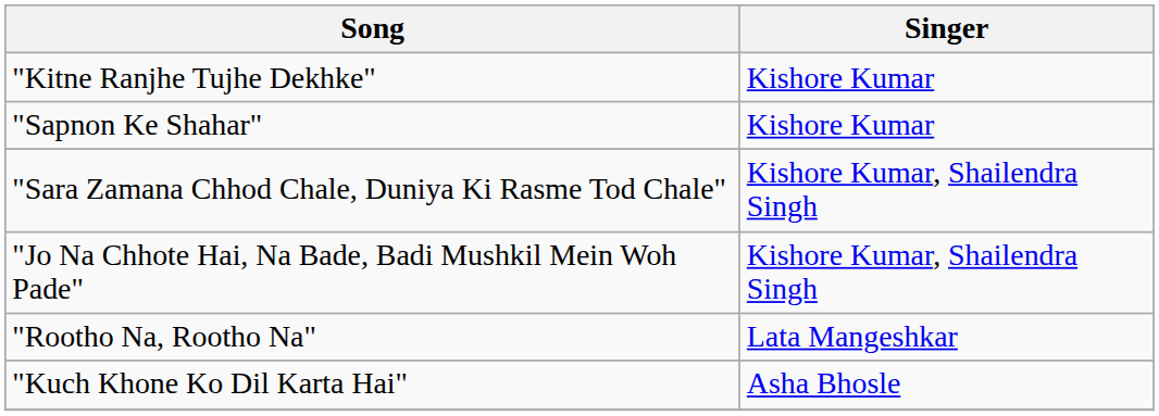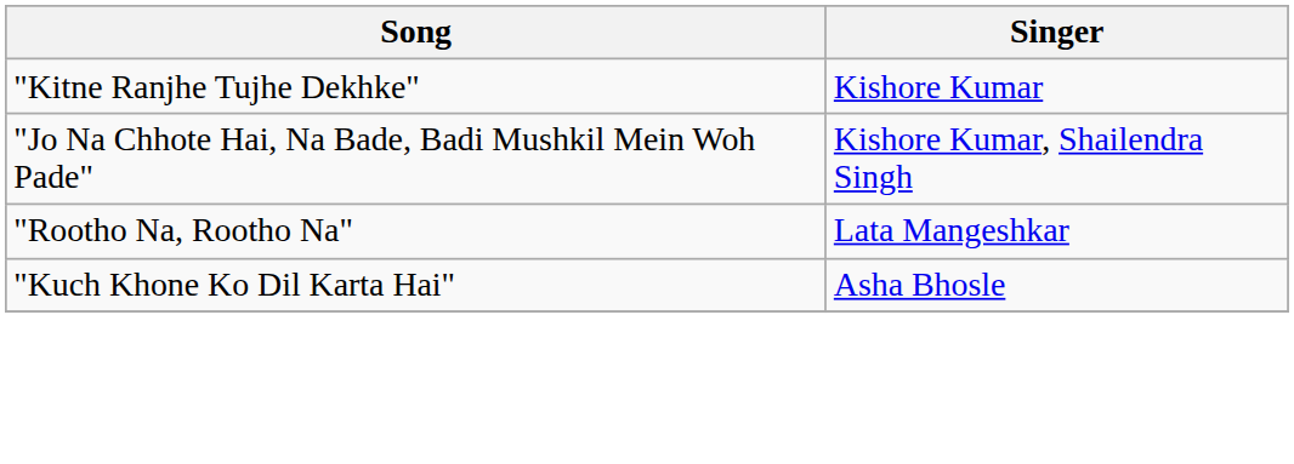 <table class="wikitable">
 <tr>
 <th>Song</th>
 <th>Singer</th>
 </tr>
 <tr>
 <td>"Kitne Ranjhe Tujhe Dekhke"</td>
 <td><a href='#'>Kishore Kumar</a></td>
-</tr>
-<tr>
-<td>"Sapnon Ke Shahar"</td>
-<td><a href='#'>Kishore Kumar</a></td>
-</tr>
-<tr>
-<td>"Sara Zamana Chhod Chale, Duniya Ki Rasme Tod Chale"</td>
-<td><a href='#'>Kishore Kumar</a>, <a href='#'>Shailendra Singh</a></td>
 </tr>
 <tr>
 <td>"Jo Na Chhote Hai, Na Bade, Badi Mushkil Mein Woh Pade"</td>
 <td><a href='#'>Kishore Kumar</a>, <a href='#'>Shailendra Singh</a></td>
 </tr>
 <tr>
 <td>"Rootho Na, Rootho Na"</td>
 <td><a href='#'>Lata Mangeshkar</a></td>
 </tr>
 <tr>
 <td>"Kuch Khone Ko Dil Karta Hai"</td>
 <td><a href='#'>Asha Bhosle</a></td>
 </tr>
 <tr>
 </tr>
 </table>
